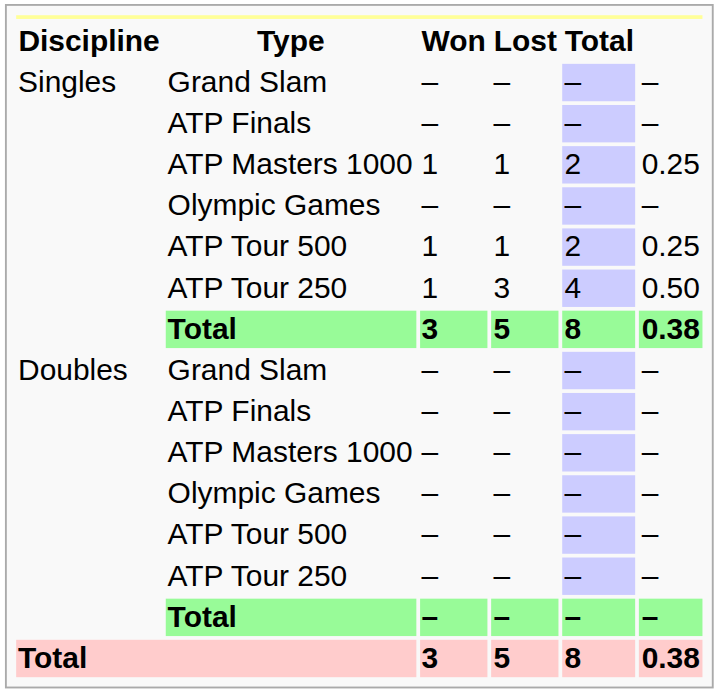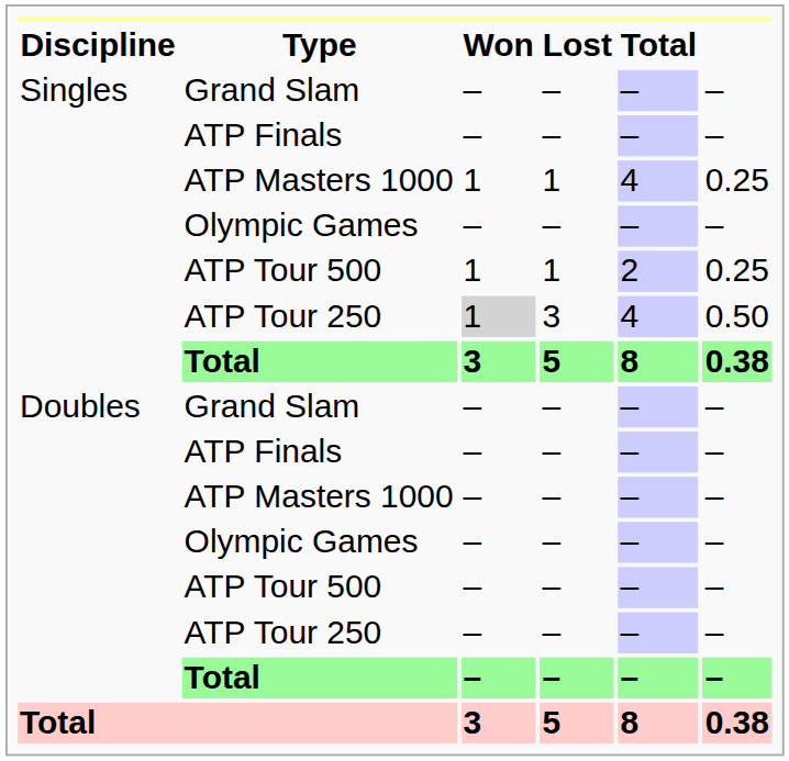 <table class="infobox vcard vevent nowrap" width="30%">
 <tr style="background:#ff9;">
 <th colspan="6"></th>
 </tr>
 <tr>
 <th>Discipline</th>
 <th>Type</th>
 <th>Won</th>
 <th>Lost</th>
 <th>Total</th>
 <th></th>
 </tr>
 <tr>
 <td rowspan="7">Singles</td>
 <td>Grand Slam</td>
 <td>–</td>
 <td>–</td>
 <td style="background:#ccf;">–</td>
 <td>–</td>
 </tr>
 <tr>
 <td>ATP Finals</td>
 <td>–</td>
 <td>–</td>
 <td style="background:#ccf;">–</td>
 <td>–</td>
 </tr>
 <tr>
 <td>ATP Masters 1000</td>
 <td>1</td>
 <td>1</td>
-<td style="background:#ccf;">2</td>
+<td style="background:#ccf;">4</td>
 <td>0.25</td>
 </tr>
 <tr>
 <td>Olympic Games</td>
 <td>–</td>
 <td>–</td>
 <td style="background:#ccf;">–</td>
 <td>–</td>
 </tr>
 <tr>
 <td>ATP Tour 500</td>
 <td>1</td>
 <td>1</td>
 <td style="background:#ccf;">2</td>
 <td>0.25</td>
 </tr>
 <tr>
 <td>ATP Tour 250</td>
-<td>1</td>
+<td style="background: lightgrey;">1</td>
 <td>3</td>
 <td style="background:#ccf;">4</td>
 <td>0.50</td>
 </tr>
 <tr style="background:#98fb98;">
 <td><strong>Total</strong></td>
 <td><strong>3</strong></td>
 <td><strong>5</strong></td>
 <td><strong>8</strong></td>
 <td><strong>0.38</strong></td>
 </tr>
 <tr>
 <td rowspan="7">Doubles</td>
 <td>Grand Slam</td>
 <td>–</td>
 <td>–</td>
 <td style="background:#ccf;">–</td>
 <td>–</td>
 </tr>
 <tr>
 <td>ATP Finals</td>
 <td>–</td>
 <td>–</td>
 <td style="background:#ccf;">–</td>
 <td>–</td>
 </tr>
 <tr>
 <td>ATP Masters 1000</td>
 <td>–</td>
 <td>–</td>
 <td style="background:#ccf;">–</td>
 <td>–</td>
 </tr>
 <tr>
 <td>Olympic Games</td>
 <td>–</td>
 <td>–</td>
 <td style="background:#ccf;">–</td>
 <td>–</td>
 </tr>
 <tr>
 <td>ATP Tour 500</td>
 <td>–</td>
 <td>–</td>
 <td style="background:#ccf;">–</td>
 <td>–</td>
 </tr>
 <tr>
 <td>ATP Tour 250</td>
 <td>–</td>
 <td>–</td>
 <td style="background:#ccf;">–</td>
 <td>–</td>
 </tr>
 <tr style="background:#98fb98;">
 <td><strong>Total</strong></td>
 <td><strong>–</strong></td>
 <td><strong>–</strong></td>
 <td><strong>–</strong></td>
 <td><strong>–</strong></td>
 </tr>
 <tr style="background:#fcc;">
 <td colspan="2"><strong>Total</strong></td>
 <td><strong>3</strong></td>
 <td><strong>5</strong></td>
 <td><strong>8</strong></td>
 <td><strong>0.38</strong></td>
 </tr>
 </table>
